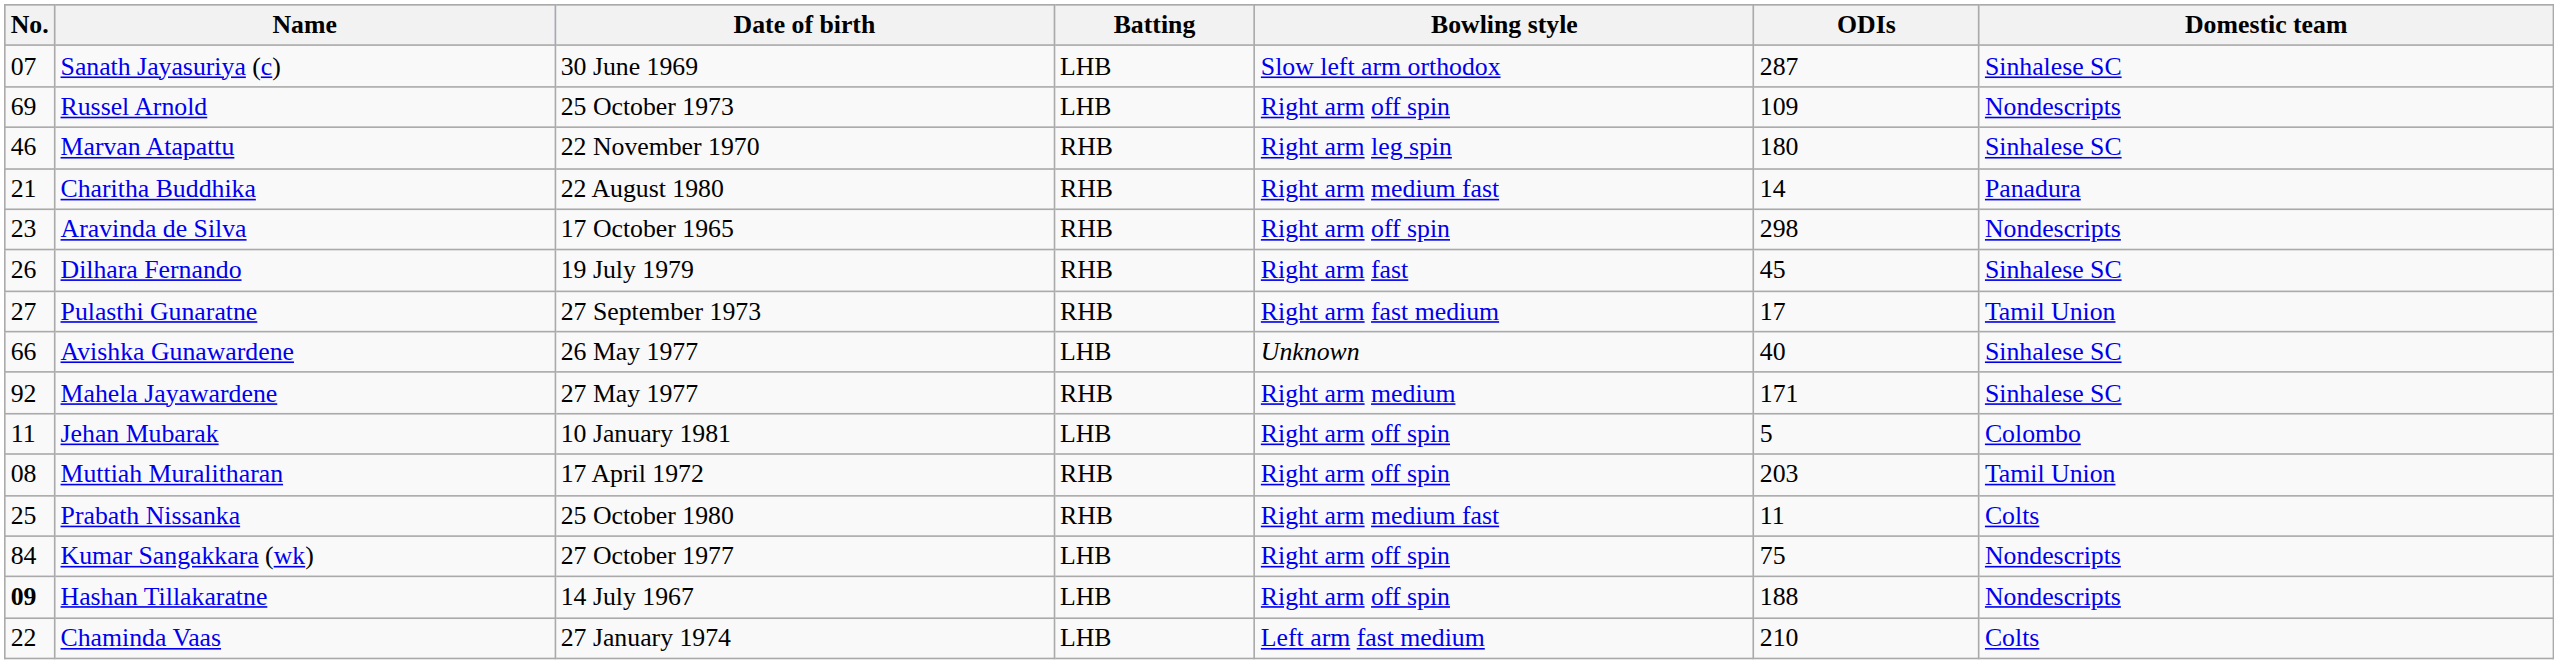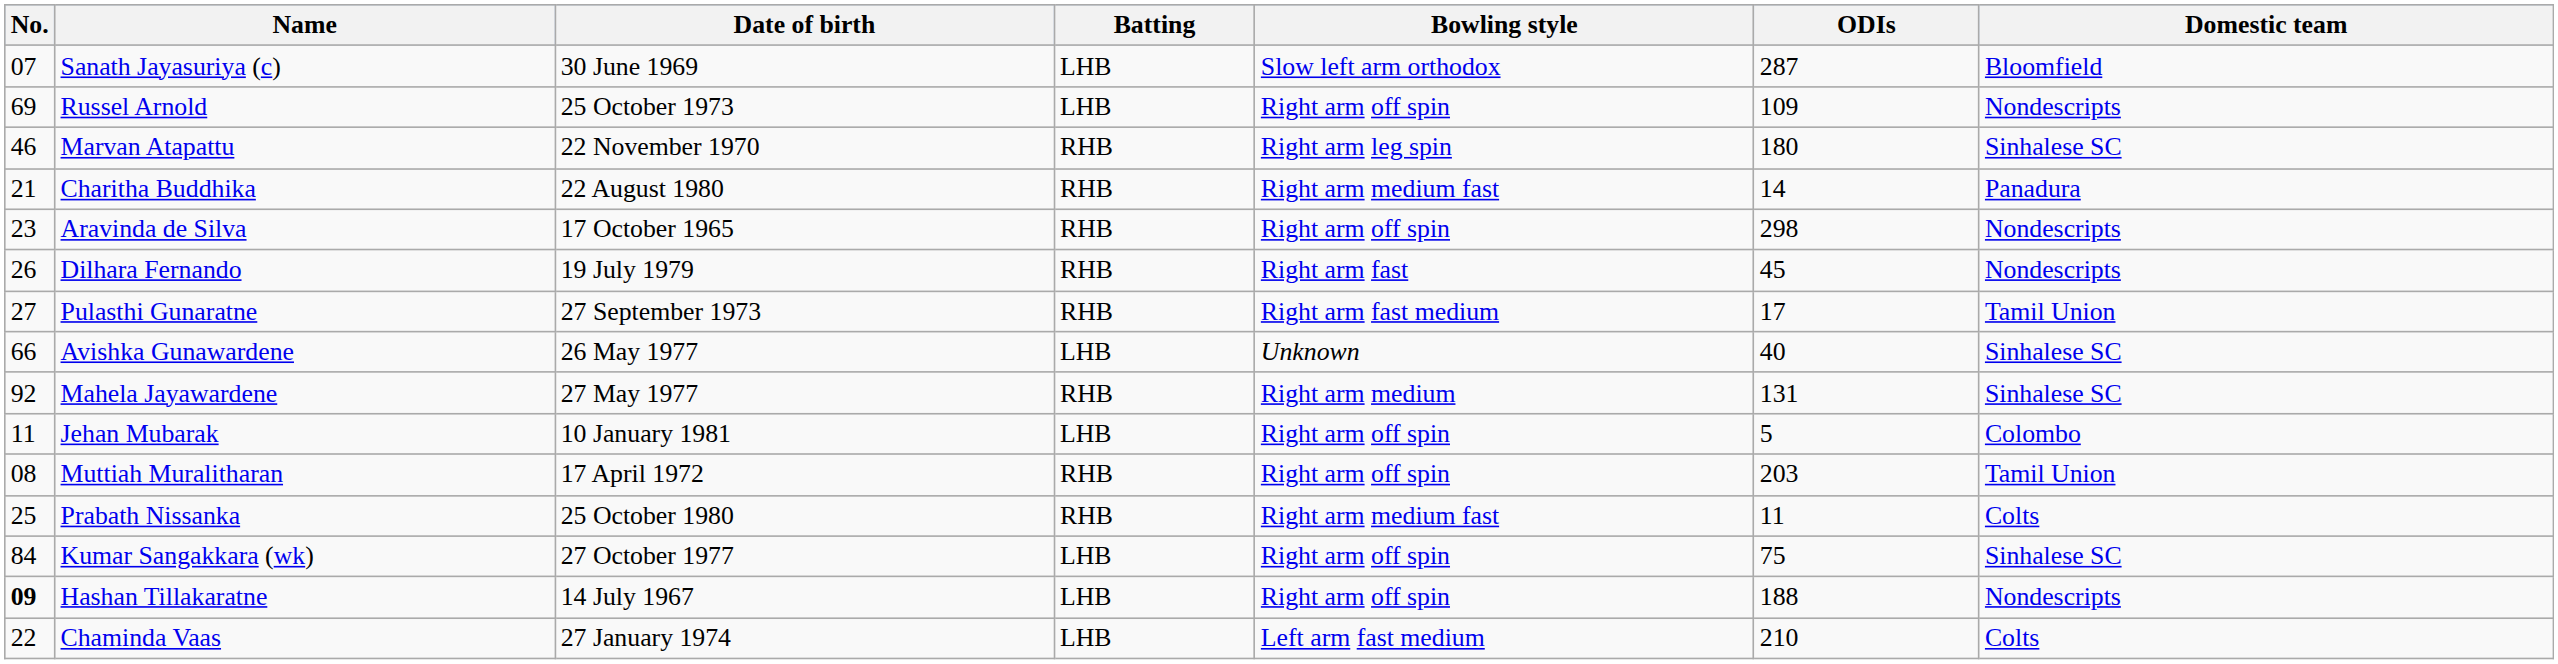 <table class="wikitable sortable sortable" cellspacing="2" style="width:100%;">
 <tr style="background:#aad0ff;">
 <th>No.</th>
 <th width=20%>Name</th>
 <th width=20%>Date of birth</th>
 <th width=8%>Batting</th>
 <th width=20%>Bowling style</th>
 <th width=9%>ODIs</th>
 <th width=25%>Domestic team</th>
 </tr>
 <tr>
 <td>07</td>
 <td><a href='#'>Sanath Jayasuriya</a> (<a href='#'>c</a>)</td>
 <td>30 June 1969</td>
 <td>LHB</td>
 <td><a href='#'>Slow left arm orthodox</a></td>
 <td>287</td>
-<td> <a href='#'>Sinhalese SC</a></td>
+<td> <a href='#'>Bloomfield</a></td>
 </tr>
 <tr>
 <td>69</td>
 <td><a href='#'>Russel Arnold</a></td>
 <td>25 October 1973</td>
 <td>LHB</td>
 <td><a href='#'>Right arm</a> <a href='#'>off spin</a></td>
 <td>109</td>
 <td> <a href='#'>Nondescripts</a></td>
 </tr>
 <tr>
 <td>46</td>
 <td><a href='#'>Marvan Atapattu</a></td>
 <td>22 November 1970</td>
 <td>RHB</td>
 <td><a href='#'>Right arm</a> <a href='#'>leg spin</a></td>
 <td>180</td>
 <td> <a href='#'>Sinhalese SC</a></td>
 </tr>
 <tr>
 <td>21</td>
 <td><a href='#'>Charitha Buddhika</a></td>
 <td>22 August 1980</td>
 <td>RHB</td>
 <td><a href='#'>Right arm</a> <a href='#'>medium fast</a></td>
 <td>14</td>
 <td> <a href='#'>Panadura</a></td>
 </tr>
 <tr>
 <td>23</td>
 <td><a href='#'>Aravinda de Silva</a></td>
 <td>17 October 1965</td>
 <td>RHB</td>
 <td><a href='#'>Right arm</a> <a href='#'>off spin</a></td>
 <td>298</td>
 <td> <a href='#'>Nondescripts</a></td>
 </tr>
 <tr>
 <td>26</td>
 <td><a href='#'>Dilhara Fernando</a></td>
 <td>19 July 1979</td>
 <td>RHB</td>
 <td><a href='#'>Right arm</a> <a href='#'>fast</a></td>
 <td>45</td>
-<td> <a href='#'>Sinhalese SC</a></td>
+<td> <a href='#'>Nondescripts</a></td>
 </tr>
 <tr>
 <td>27</td>
 <td><a href='#'>Pulasthi Gunaratne</a></td>
 <td>27 September 1973</td>
 <td>RHB</td>
 <td><a href='#'>Right arm</a> <a href='#'>fast medium</a></td>
 <td>17</td>
 <td> <a href='#'>Tamil Union</a></td>
 </tr>
 <tr>
 <td>66</td>
 <td><a href='#'>Avishka Gunawardene</a></td>
 <td>26 May 1977</td>
 <td>LHB</td>
 <td><em>Unknown</em></td>
 <td>40</td>
 <td> <a href='#'>Sinhalese SC</a></td>
 </tr>
 <tr>
 <td>92</td>
 <td><a href='#'>Mahela Jayawardene</a></td>
 <td>27 May 1977</td>
 <td>RHB</td>
 <td><a href='#'>Right arm</a> <a href='#'>medium</a></td>
-<td>171</td>
+<td>131</td>
 <td> <a href='#'>Sinhalese SC</a></td>
 </tr>
 <tr>
 <td>11</td>
 <td><a href='#'>Jehan Mubarak</a></td>
 <td>10 January 1981</td>
 <td>LHB</td>
 <td><a href='#'>Right arm</a> <a href='#'>off spin</a></td>
 <td>5</td>
 <td> <a href='#'>Colombo</a></td>
 </tr>
 <tr>
 <td>08</td>
 <td><a href='#'>Muttiah Muralitharan</a></td>
 <td>17 April 1972</td>
 <td>RHB</td>
 <td><a href='#'>Right arm</a> <a href='#'>off spin</a></td>
 <td>203</td>
 <td> <a href='#'>Tamil Union</a></td>
 </tr>
 <tr>
 <td>25</td>
 <td><a href='#'>Prabath Nissanka</a></td>
 <td>25 October 1980</td>
 <td>RHB</td>
 <td><a href='#'>Right arm</a> <a href='#'>medium fast</a></td>
 <td>11</td>
 <td> <a href='#'>Colts</a></td>
 </tr>
 <tr>
 <td>84</td>
 <td><a href='#'>Kumar Sangakkara</a> (<a href='#'>wk</a>)</td>
 <td>27 October 1977</td>
 <td>LHB</td>
 <td><a href='#'>Right arm</a> <a href='#'>off spin</a></td>
 <td>75</td>
-<td> <a href='#'>Nondescripts</a></td>
+<td> <a href='#'>Sinhalese SC</a></td>
 </tr>
 <tr>
 <td><strong>09</strong></td>
 <td><a href='#'>Hashan Tillakaratne</a></td>
 <td>14 July 1967</td>
 <td>LHB</td>
 <td><a href='#'>Right arm</a> <a href='#'>off spin</a></td>
 <td>188</td>
 <td> <a href='#'>Nondescripts</a></td>
 </tr>
 <tr>
 <td>22</td>
 <td><a href='#'>Chaminda Vaas</a></td>
 <td>27 January 1974</td>
 <td>LHB</td>
 <td><a href='#'>Left arm</a> <a href='#'>fast medium</a></td>
 <td>210</td>
 <td> <a href='#'>Colts</a></td>
 </tr>
 </table>
